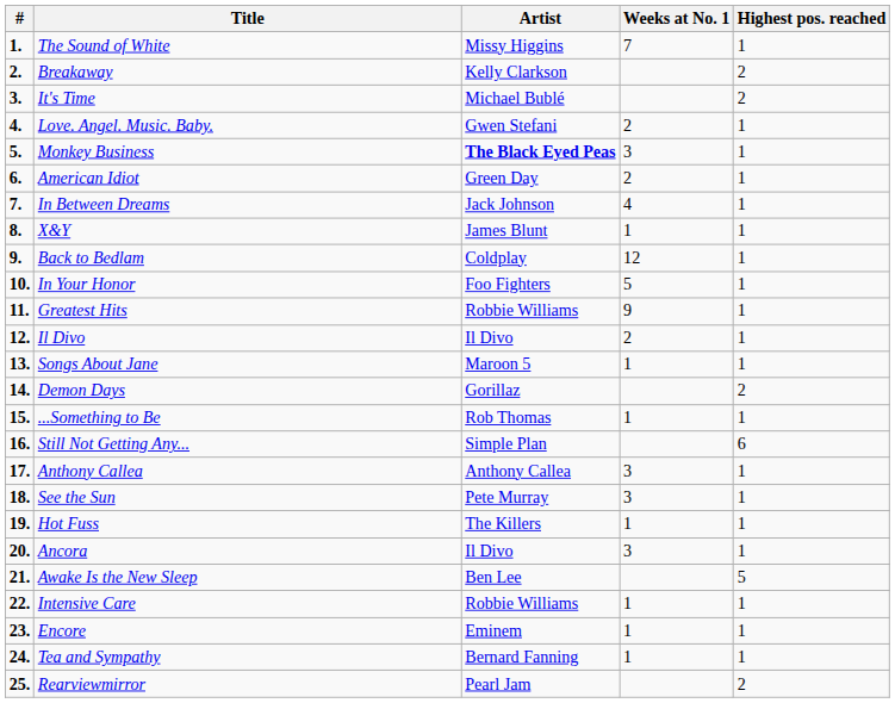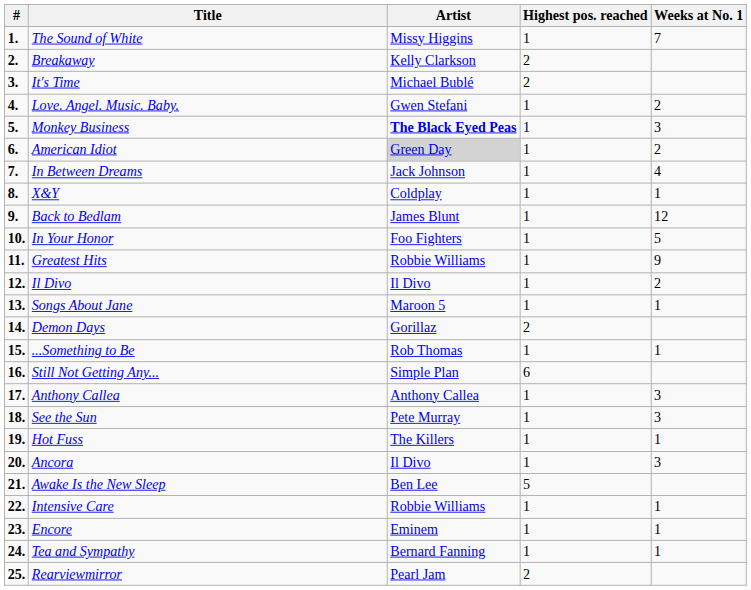 <table class="wikitable">
 <tr>
 <th>#</th>
 <th width="400">Title</th>
 <th>Artist</th>
+<th>Highest pos. reached</th>
 <th>Weeks at No. 1</th>
-<th>Highest pos. reached</th>
 </tr>
 <tr>
 <td><strong>1.</strong></td>
 <td><em><a href='#'>The Sound of White</a></em></td>
 <td><a href='#'>Missy Higgins</a></td>
+<td>1</td>
 <td>7</td>
-<td>1</td>
 </tr>
 <tr>
 <td><strong>2.</strong></td>
 <td><em><a href='#'>Breakaway</a></em></td>
 <td><a href='#'>Kelly Clarkson</a></td>
+<td>2</td>
 <td></td>
-<td>2</td>
 </tr>
 <tr>
 <td><strong>3.</strong></td>
 <td><em><a href='#'>It's Time</a></em></td>
 <td><a href='#'>Michael Bublé</a></td>
+<td>2</td>
 <td></td>
-<td>2</td>
 </tr>
 <tr>
 <td><strong>4.</strong></td>
 <td><em><a href='#'>Love. Angel. Music. Baby.</a></em></td>
 <td><a href='#'>Gwen Stefani</a></td>
+<td>1</td>
 <td>2</td>
-<td>1</td>
 </tr>
 <tr>
 <td><strong>5.</strong></td>
 <td><em><a href='#'>Monkey Business</a></em></td>
 <td><strong><a href='#'>The Black Eyed Peas</a></strong></td>
+<td>1</td>
 <td>3</td>
-<td>1</td>
 </tr>
 <tr>
 <td><strong>6.</strong></td>
 <td><em><a href='#'>American Idiot</a></em></td>
-<td><a href='#'>Green Day</a></td>
+<td style="background: lightgrey;"><a href='#'>Green Day</a></td>
+<td>1</td>
 <td>2</td>
-<td>1</td>
 </tr>
 <tr>
 <td><strong>7.</strong></td>
 <td><em><a href='#'>In Between Dreams</a></em></td>
 <td><a href='#'>Jack Johnson</a></td>
+<td>1</td>
 <td>4</td>
-<td>1</td>
 </tr>
 <tr>
 <td><strong>8.</strong></td>
 <td><em><a href='#'>X&Y</a></em></td>
-<td><a href='#'>James Blunt</a></td>
+<td><a href='#'>Coldplay</a></td>
 <td>1</td>
 <td>1</td>
 </tr>
 <tr>
 <td><strong>9.</strong></td>
 <td><em><a href='#'>Back to Bedlam</a></em></td>
-<td><a href='#'>Coldplay</a></td>
+<td><a href='#'>James Blunt</a></td>
+<td>1</td>
 <td>12</td>
-<td>1</td>
 </tr>
 <tr>
 <td><strong>10.</strong></td>
 <td><em><a href='#'>In Your Honor</a></em></td>
 <td><a href='#'>Foo Fighters</a></td>
+<td>1</td>
 <td>5</td>
-<td>1</td>
 </tr>
 <tr>
 <td><strong>11.</strong></td>
 <td><em><a href='#'>Greatest Hits</a></em></td>
 <td><a href='#'>Robbie Williams</a></td>
+<td>1</td>
 <td>9</td>
-<td>1</td>
 </tr>
 <tr>
 <td><strong>12.</strong></td>
 <td><em><a href='#'>Il Divo</a></em></td>
 <td><a href='#'>Il Divo</a></td>
+<td>1</td>
 <td>2</td>
-<td>1</td>
 </tr>
 <tr>
 <td><strong>13.</strong></td>
 <td><em><a href='#'>Songs About Jane</a></em></td>
 <td><a href='#'>Maroon 5</a></td>
 <td>1</td>
 <td>1</td>
 </tr>
 <tr>
 <td><strong>14.</strong></td>
 <td><em><a href='#'>Demon Days</a></em></td>
 <td><a href='#'>Gorillaz</a></td>
+<td>2</td>
 <td></td>
-<td>2</td>
 </tr>
 <tr>
 <td><strong>15.</strong></td>
 <td><em><a href='#'>...Something to Be</a></em></td>
 <td><a href='#'>Rob Thomas</a></td>
 <td>1</td>
 <td>1</td>
 </tr>
 <tr>
 <td><strong>16.</strong></td>
 <td><em><a href='#'>Still Not Getting Any...</a></em></td>
 <td><a href='#'>Simple Plan</a></td>
+<td>6</td>
 <td></td>
-<td>6</td>
 </tr>
 <tr>
 <td><strong>17.</strong></td>
 <td><em><a href='#'>Anthony Callea</a></em></td>
 <td><a href='#'>Anthony Callea</a></td>
+<td>1</td>
 <td>3</td>
-<td>1</td>
 </tr>
 <tr>
 <td><strong>18.</strong></td>
 <td><em><a href='#'>See the Sun</a></em></td>
 <td><a href='#'>Pete Murray</a></td>
+<td>1</td>
 <td>3</td>
-<td>1</td>
 </tr>
 <tr>
 <td><strong>19.</strong></td>
 <td><em><a href='#'>Hot Fuss</a></em></td>
 <td><a href='#'>The Killers</a></td>
 <td>1</td>
 <td>1</td>
 </tr>
 <tr>
 <td><strong>20.</strong></td>
 <td><em><a href='#'>Ancora</a></em></td>
 <td><a href='#'>Il Divo</a></td>
+<td>1</td>
 <td>3</td>
-<td>1</td>
 </tr>
 <tr>
 <td><strong>21.</strong></td>
 <td><em><a href='#'>Awake Is the New Sleep</a></em></td>
 <td><a href='#'>Ben Lee</a></td>
+<td>5</td>
 <td></td>
-<td>5</td>
 </tr>
 <tr>
 <td><strong>22.</strong></td>
 <td><em><a href='#'>Intensive Care</a></em></td>
 <td><a href='#'>Robbie Williams</a></td>
 <td>1</td>
 <td>1</td>
 </tr>
 <tr>
 <td><strong>23.</strong></td>
 <td><em><a href='#'>Encore</a></em></td>
 <td><a href='#'>Eminem</a></td>
 <td>1</td>
 <td>1</td>
 </tr>
 <tr>
 <td><strong>24.</strong></td>
 <td><em><a href='#'>Tea and Sympathy</a></em></td>
 <td><a href='#'>Bernard Fanning</a></td>
 <td>1</td>
 <td>1</td>
 </tr>
 <tr>
 <td><strong>25.</strong></td>
 <td><em><a href='#'>Rearviewmirror</a></em></td>
 <td><a href='#'>Pearl Jam</a></td>
+<td>2</td>
 <td></td>
-<td>2</td>
 </tr>
 </table>
